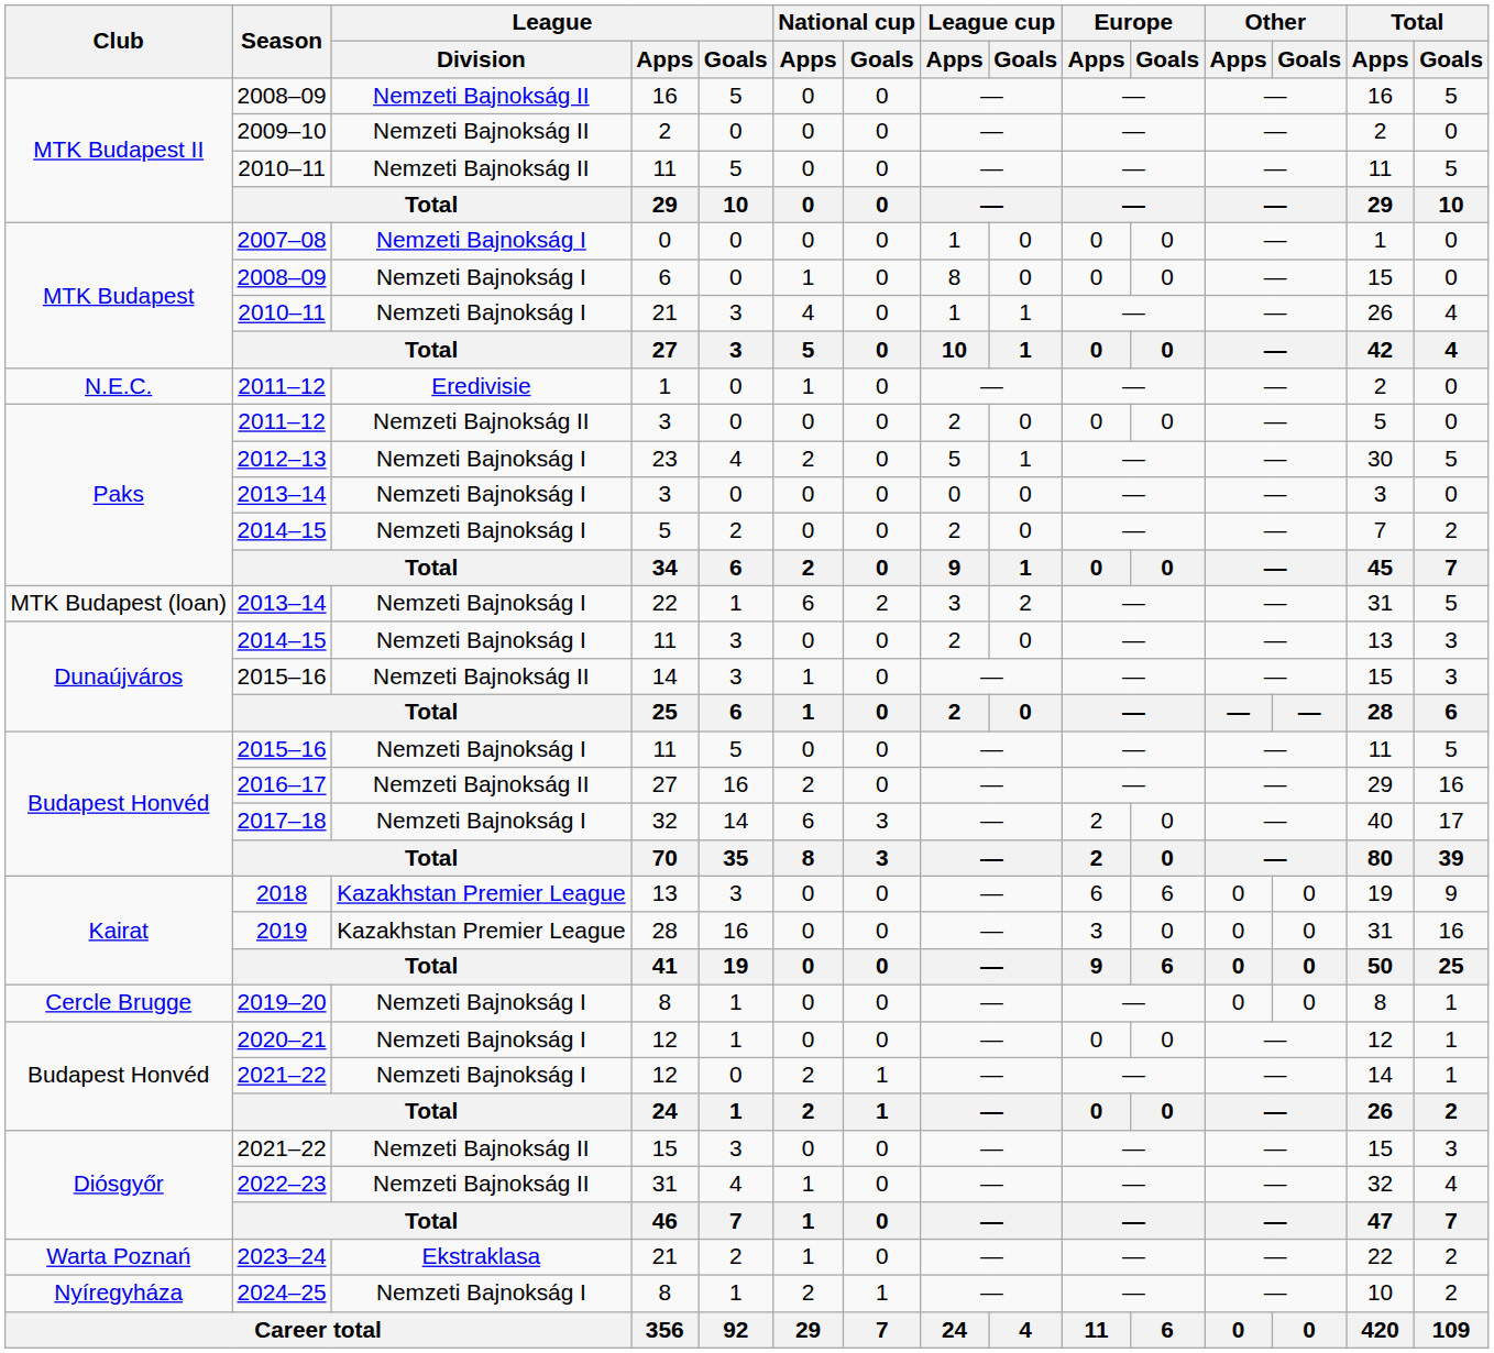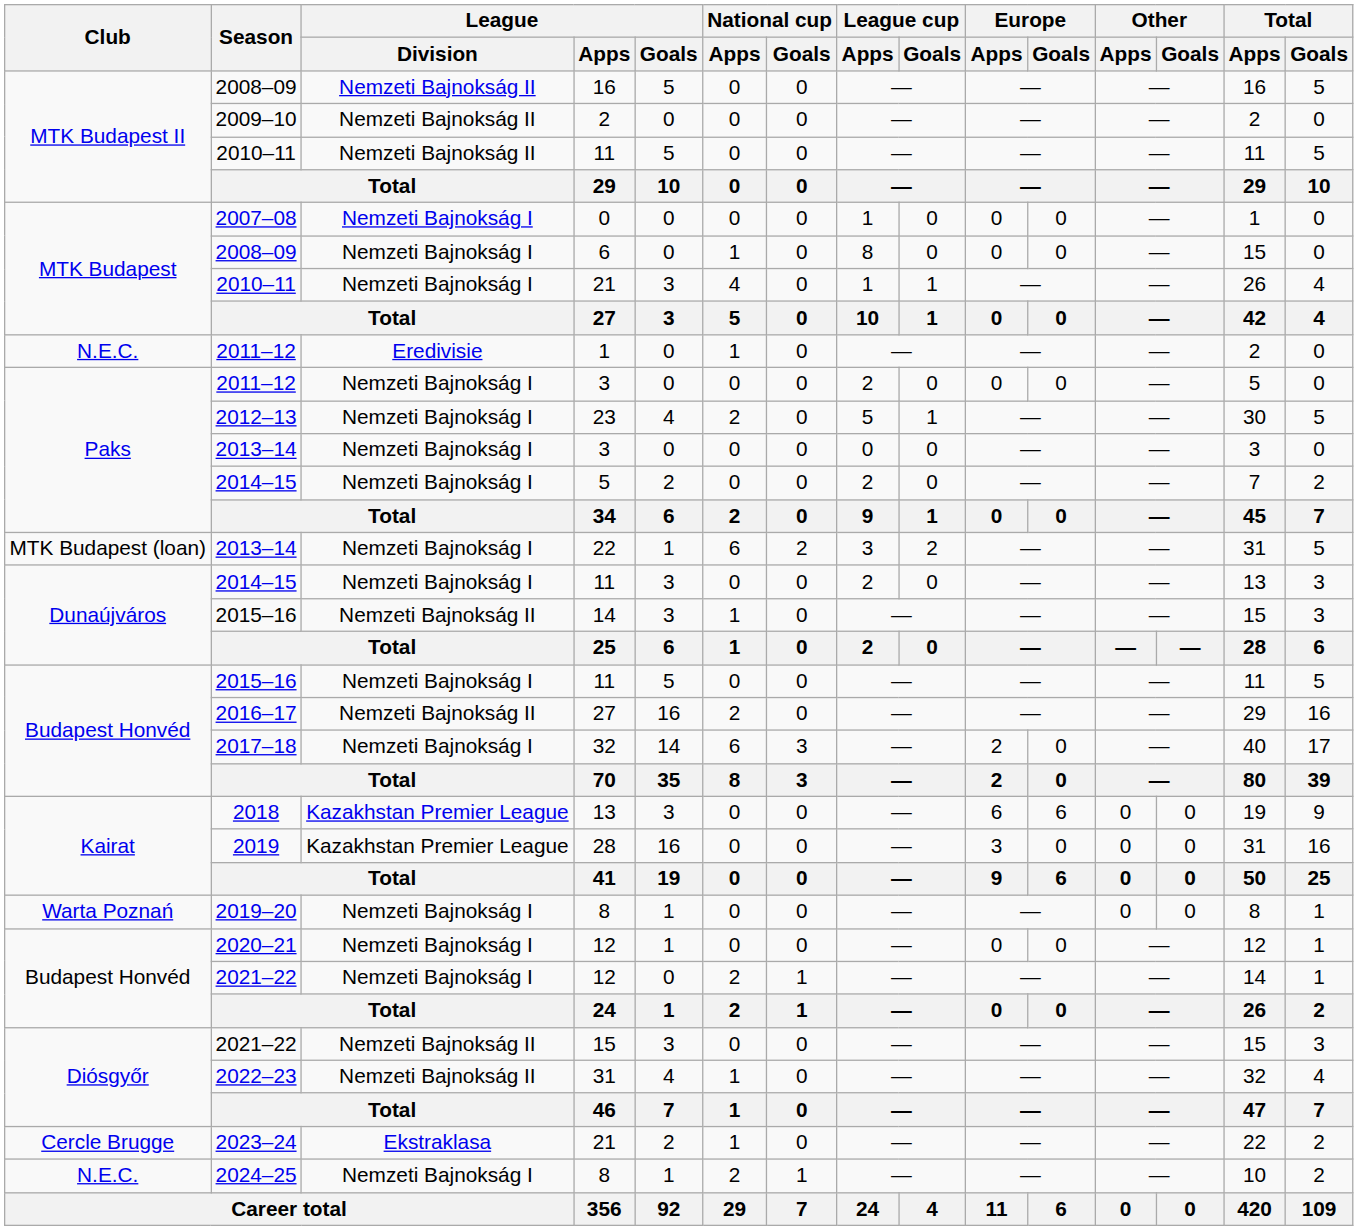 <table class="wikitable" style="text-align:center">
 <tr>
 <th rowspan="2">Club</th>
 <th rowspan="2">Season</th>
 <th colspan="3">League</th>
 <th colspan="2">National cup</th>
 <th colspan="2">League cup</th>
 <th colspan="2">Europe</th>
 <th colspan="2">Other</th>
 <th colspan="2">Total</th>
 </tr>
 <tr>
 <th>Division</th>
 <th>Apps</th>
 <th>Goals</th>
 <th>Apps</th>
 <th>Goals</th>
 <th>Apps</th>
 <th>Goals</th>
 <th>Apps</th>
 <th>Goals</th>
 <th>Apps</th>
 <th>Goals</th>
 <th>Apps</th>
 <th>Goals</th>
 </tr>
 <tr>
 <td rowspan="4"><a href='#'>MTK Budapest II</a></td>
 <td>2008–09</td>
 <td><a href='#'>Nemzeti Bajnokság II</a></td>
 <td>16</td>
 <td>5</td>
 <td>0</td>
 <td>0</td>
 <td colspan="2">—</td>
 <td colspan="2">—</td>
 <td colspan="2">—</td>
 <td>16</td>
 <td>5</td>
 </tr>
 <tr>
 <td>2009–10</td>
 <td>Nemzeti Bajnokság II</td>
 <td>2</td>
 <td>0</td>
 <td>0</td>
 <td>0</td>
 <td colspan="2">—</td>
 <td colspan="2">—</td>
 <td colspan="2">—</td>
 <td>2</td>
 <td>0</td>
 </tr>
 <tr>
 <td>2010–11</td>
 <td>Nemzeti Bajnokság II</td>
 <td>11</td>
 <td>5</td>
 <td>0</td>
 <td>0</td>
 <td colspan="2">—</td>
 <td colspan="2">—</td>
 <td colspan="2">—</td>
 <td>11</td>
 <td>5</td>
 </tr>
 <tr>
 <th colspan="2">Total</th>
 <th>29</th>
 <th>10</th>
 <th>0</th>
 <th>0</th>
 <th colspan="2">—</th>
 <th colspan="2">—</th>
 <th colspan="2">—</th>
 <th>29</th>
 <th>10</th>
 </tr>
 <tr>
 <td rowspan="4"><a href='#'>MTK Budapest</a></td>
 <td><a href='#'>2007–08</a></td>
 <td><a href='#'>Nemzeti Bajnokság I</a></td>
 <td>0</td>
 <td>0</td>
 <td>0</td>
 <td>0</td>
 <td>1</td>
 <td>0</td>
 <td>0</td>
 <td>0</td>
 <td colspan="2">—</td>
 <td>1</td>
 <td>0</td>
 </tr>
 <tr>
 <td><a href='#'>2008–09</a></td>
 <td>Nemzeti Bajnokság I</td>
 <td>6</td>
 <td>0</td>
 <td>1</td>
 <td>0</td>
 <td>8</td>
 <td>0</td>
 <td>0</td>
 <td>0</td>
 <td colspan="2">—</td>
 <td>15</td>
 <td>0</td>
 </tr>
 <tr>
 <td><a href='#'>2010–11</a></td>
 <td>Nemzeti Bajnokság I</td>
 <td>21</td>
 <td>3</td>
 <td>4</td>
 <td>0</td>
 <td>1</td>
 <td>1</td>
 <td colspan="2">—</td>
 <td colspan="2">—</td>
 <td>26</td>
 <td>4</td>
 </tr>
 <tr>
 <th colspan="2">Total</th>
 <th>27</th>
 <th>3</th>
 <th>5</th>
 <th>0</th>
 <th>10</th>
 <th>1</th>
 <th>0</th>
 <th>0</th>
 <th colspan="2">—</th>
 <th>42</th>
 <th>4</th>
 </tr>
 <tr>
 <td><a href='#'>N.E.C.</a></td>
 <td><a href='#'>2011–12</a></td>
 <td><a href='#'>Eredivisie</a></td>
 <td>1</td>
 <td>0</td>
 <td>1</td>
 <td>0</td>
 <td colspan="2">—</td>
 <td colspan="2">—</td>
 <td colspan="2">—</td>
 <td>2</td>
 <td>0</td>
 </tr>
 <tr>
 <td rowspan="5"><a href='#'>Paks</a></td>
 <td><a href='#'>2011–12</a></td>
-<td>Nemzeti Bajnokság II</td>
+<td>Nemzeti Bajnokság I</td>
 <td>3</td>
 <td>0</td>
 <td>0</td>
 <td>0</td>
 <td>2</td>
 <td>0</td>
 <td>0</td>
 <td>0</td>
 <td colspan="2">—</td>
 <td>5</td>
 <td>0</td>
 </tr>
 <tr>
 <td><a href='#'>2012–13</a></td>
 <td>Nemzeti Bajnokság I</td>
 <td>23</td>
 <td>4</td>
 <td>2</td>
 <td>0</td>
 <td>5</td>
 <td>1</td>
 <td colspan="2">—</td>
 <td colspan="2">—</td>
 <td>30</td>
 <td>5</td>
 </tr>
 <tr>
 <td><a href='#'>2013–14</a></td>
 <td>Nemzeti Bajnokság I</td>
 <td>3</td>
 <td>0</td>
 <td>0</td>
 <td>0</td>
 <td>0</td>
 <td>0</td>
 <td colspan="2">—</td>
 <td colspan="2">—</td>
 <td>3</td>
 <td>0</td>
 </tr>
 <tr>
 <td><a href='#'>2014–15</a></td>
 <td>Nemzeti Bajnokság I</td>
 <td>5</td>
 <td>2</td>
 <td>0</td>
 <td>0</td>
 <td>2</td>
 <td>0</td>
 <td colspan="2">—</td>
 <td colspan="2">—</td>
 <td>7</td>
 <td>2</td>
 </tr>
 <tr>
 <th colspan="2">Total</th>
 <th>34</th>
 <th>6</th>
 <th>2</th>
 <th>0</th>
 <th>9</th>
 <th>1</th>
 <th>0</th>
 <th>0</th>
 <th colspan="2">—</th>
 <th>45</th>
 <th>7</th>
 </tr>
 <tr>
 <td>MTK Budapest (loan)</td>
 <td><a href='#'>2013–14</a></td>
 <td>Nemzeti Bajnokság I</td>
 <td>22</td>
 <td>1</td>
 <td>6</td>
 <td>2</td>
 <td>3</td>
 <td>2</td>
 <td colspan="2">—</td>
 <td colspan="2">—</td>
 <td>31</td>
 <td>5</td>
 </tr>
 <tr>
 <td rowspan="3"><a href='#'>Dunaújváros</a></td>
 <td><a href='#'>2014–15</a></td>
 <td>Nemzeti Bajnokság I</td>
 <td>11</td>
 <td>3</td>
 <td>0</td>
 <td>0</td>
 <td>2</td>
 <td>0</td>
 <td colspan="2">—</td>
 <td colspan="2">—</td>
 <td>13</td>
 <td>3</td>
 </tr>
 <tr>
 <td>2015–16</td>
 <td>Nemzeti Bajnokság II</td>
 <td>14</td>
 <td>3</td>
 <td>1</td>
 <td>0</td>
 <td colspan="2">—</td>
 <td colspan="2">—</td>
 <td colspan="2">—</td>
 <td>15</td>
 <td>3</td>
 </tr>
 <tr>
 <th colspan="2">Total</th>
 <th>25</th>
 <th>6</th>
 <th>1</th>
 <th>0</th>
 <th>2</th>
 <th>0</th>
 <th colspan="2">—</th>
 <th>—</th>
 <th>—</th>
 <th>28</th>
 <th>6</th>
 </tr>
 <tr>
 <td rowspan="4"><a href='#'>Budapest Honvéd</a></td>
 <td><a href='#'>2015–16</a></td>
 <td>Nemzeti Bajnokság I</td>
 <td>11</td>
 <td>5</td>
 <td>0</td>
 <td>0</td>
 <td colspan="2">—</td>
 <td colspan="2">—</td>
 <td colspan="2">—</td>
 <td>11</td>
 <td>5</td>
 </tr>
 <tr>
 <td><a href='#'>2016–17</a></td>
 <td>Nemzeti Bajnokság II</td>
 <td>27</td>
 <td>16</td>
 <td>2</td>
 <td>0</td>
 <td colspan="2">—</td>
 <td colspan="2">—</td>
 <td colspan="2">—</td>
 <td>29</td>
 <td>16</td>
 </tr>
 <tr>
 <td><a href='#'>2017–18</a></td>
 <td>Nemzeti Bajnokság I</td>
 <td>32</td>
 <td>14</td>
 <td>6</td>
 <td>3</td>
 <td colspan="2">—</td>
 <td>2</td>
 <td>0</td>
 <td colspan="2">—</td>
 <td>40</td>
 <td>17</td>
 </tr>
 <tr>
 <th colspan="2">Total</th>
 <th>70</th>
 <th>35</th>
 <th>8</th>
 <th>3</th>
 <th colspan="2">—</th>
 <th>2</th>
 <th>0</th>
 <th colspan="2">—</th>
 <th>80</th>
 <th>39</th>
 </tr>
 <tr>
 <td rowspan="3"><a href='#'>Kairat</a></td>
 <td><a href='#'>2018</a></td>
 <td><a href='#'>Kazakhstan Premier League</a></td>
 <td>13</td>
 <td>3</td>
 <td>0</td>
 <td>0</td>
 <td colspan="2">—</td>
 <td>6</td>
 <td>6</td>
 <td>0</td>
 <td>0</td>
 <td>19</td>
 <td>9</td>
 </tr>
 <tr>
 <td><a href='#'>2019</a></td>
 <td>Kazakhstan Premier League</td>
 <td>28</td>
 <td>16</td>
 <td>0</td>
 <td>0</td>
 <td colspan="2">—</td>
 <td>3</td>
 <td>0</td>
 <td>0</td>
 <td>0</td>
 <td>31</td>
 <td>16</td>
 </tr>
 <tr>
 <th colspan="2">Total</th>
 <th>41</th>
 <th>19</th>
 <th>0</th>
 <th>0</th>
 <th colspan="2">—</th>
 <th>9</th>
 <th>6</th>
 <th>0</th>
 <th>0</th>
 <th>50</th>
 <th>25</th>
 </tr>
 <tr>
-<td><a href='#'>Cercle Brugge</a></td>
+<td><a href='#'>Warta Poznań</a></td>
 <td><a href='#'>2019–20</a></td>
 <td>Nemzeti Bajnokság I</td>
 <td>8</td>
 <td>1</td>
 <td>0</td>
 <td>0</td>
 <td colspan="2">—</td>
 <td colspan="2">—</td>
 <td>0</td>
 <td>0</td>
 <td>8</td>
 <td>1</td>
 </tr>
 <tr>
 <td rowspan="3">Budapest Honvéd</td>
 <td><a href='#'>2020–21</a></td>
 <td>Nemzeti Bajnokság I</td>
 <td>12</td>
 <td>1</td>
 <td>0</td>
 <td>0</td>
 <td colspan="2">—</td>
 <td>0</td>
 <td>0</td>
 <td colspan="2">—</td>
 <td>12</td>
 <td>1</td>
 </tr>
 <tr>
 <td><a href='#'>2021–22</a></td>
 <td>Nemzeti Bajnokság I</td>
 <td>12</td>
 <td>0</td>
 <td>2</td>
 <td>1</td>
 <td colspan="2">—</td>
 <td colspan="2">—</td>
 <td colspan="2">—</td>
 <td>14</td>
 <td>1</td>
 </tr>
 <tr>
 <th colspan="2">Total</th>
 <th>24</th>
 <th>1</th>
 <th>2</th>
 <th>1</th>
 <th colspan="2">—</th>
 <th>0</th>
 <th>0</th>
 <th colspan="2">—</th>
 <th>26</th>
 <th>2</th>
 </tr>
 <tr>
 <td rowspan="3"><a href='#'>Diósgyőr</a></td>
 <td>2021–22</td>
 <td>Nemzeti Bajnokság II</td>
 <td>15</td>
 <td>3</td>
 <td>0</td>
 <td>0</td>
 <td colspan="2">—</td>
 <td colspan="2">—</td>
 <td colspan="2">—</td>
 <td>15</td>
 <td>3</td>
 </tr>
 <tr>
 <td><a href='#'>2022–23</a></td>
 <td>Nemzeti Bajnokság II</td>
 <td>31</td>
 <td>4</td>
 <td>1</td>
 <td>0</td>
 <td colspan="2">—</td>
 <td colspan="2">—</td>
 <td colspan="2">—</td>
 <td>32</td>
 <td>4</td>
 </tr>
 <tr>
 <th colspan="2">Total</th>
 <th>46</th>
 <th>7</th>
 <th>1</th>
 <th>0</th>
 <th colspan="2">—</th>
 <th colspan="2">—</th>
 <th colspan="2">—</th>
 <th>47</th>
 <th>7</th>
 </tr>
 <tr>
-<td><a href='#'>Warta Poznań</a></td>
+<td><a href='#'>Cercle Brugge</a></td>
 <td><a href='#'>2023–24</a></td>
 <td><a href='#'>Ekstraklasa</a></td>
 <td>21</td>
 <td>2</td>
 <td>1</td>
 <td>0</td>
 <td colspan="2">—</td>
 <td colspan="2">—</td>
 <td colspan="2">—</td>
 <td>22</td>
 <td>2</td>
 </tr>
 <tr>
-<td><a href='#'>Nyíregyháza</a></td>
+<td><a href='#'>N.E.C.</a></td>
 <td><a href='#'>2024–25</a></td>
 <td>Nemzeti Bajnokság I</td>
 <td>8</td>
 <td>1</td>
 <td>2</td>
 <td>1</td>
 <td colspan="2">—</td>
 <td colspan="2">—</td>
 <td colspan="2">—</td>
 <td>10</td>
 <td>2</td>
 </tr>
 <tr>
 <th colspan="3">Career total</th>
 <th>356</th>
 <th>92</th>
 <th>29</th>
 <th>7</th>
 <th>24</th>
 <th>4</th>
 <th>11</th>
 <th>6</th>
 <th>0</th>
 <th>0</th>
 <th>420</th>
 <th>109</th>
 </tr>
 </table>
